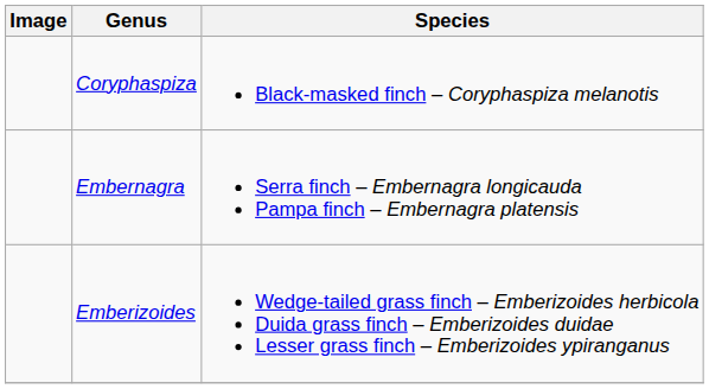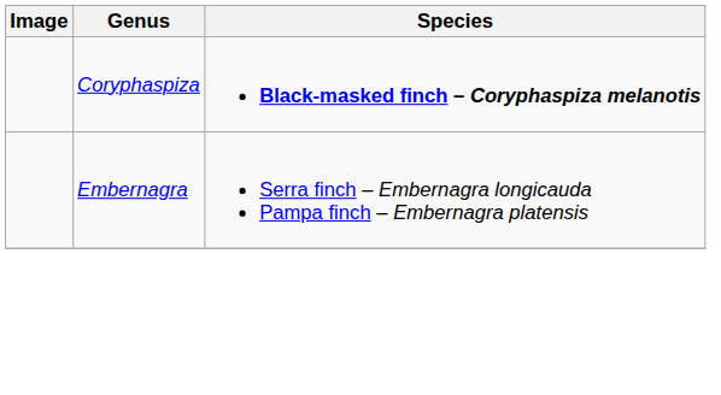 <table class="wikitable">
 <tr>
 <th>Image</th>
 <th>Genus</th>
 <th>Species</th>
 </tr>
 <tr>
 <td></td>
 <td><em><a href='#'>Coryphaspiza</a></em> </td>
-<td><br><ul><li><a href='#'>Black-masked finch</a> – <em>Coryphaspiza melanotis</em></li></ul></td>
+<td><strong><br><ul><li><a href='#'>Black-masked finch</a> – <em>Coryphaspiza melanotis</em></li></ul></strong></td>
 </tr>
 <tr>
 <td></td>
 <td><em><a href='#'>Embernagra</a></em> </td>
 <td><br><ul><li><a href='#'>Serra finch</a> – <em>Embernagra longicauda</em></li><li><a href='#'>Pampa finch</a> – <em>Embernagra platensis</em></li></ul></td>
 </tr>
 <tr>
-<td></td>
-<td><em><a href='#'>Emberizoides</a></em> </td>
-<td><br><ul><li><a href='#'>Wedge-tailed grass finch</a> – <em>Emberizoides herbicola</em></li><li><a href='#'>Duida grass finch</a> – <em>Emberizoides duidae</em></li><li><a href='#'>Lesser grass finch</a> – <em>Emberizoides ypiranganus</em></li></ul></td>
-</tr>
-<tr>
 </tr>
 </table>
